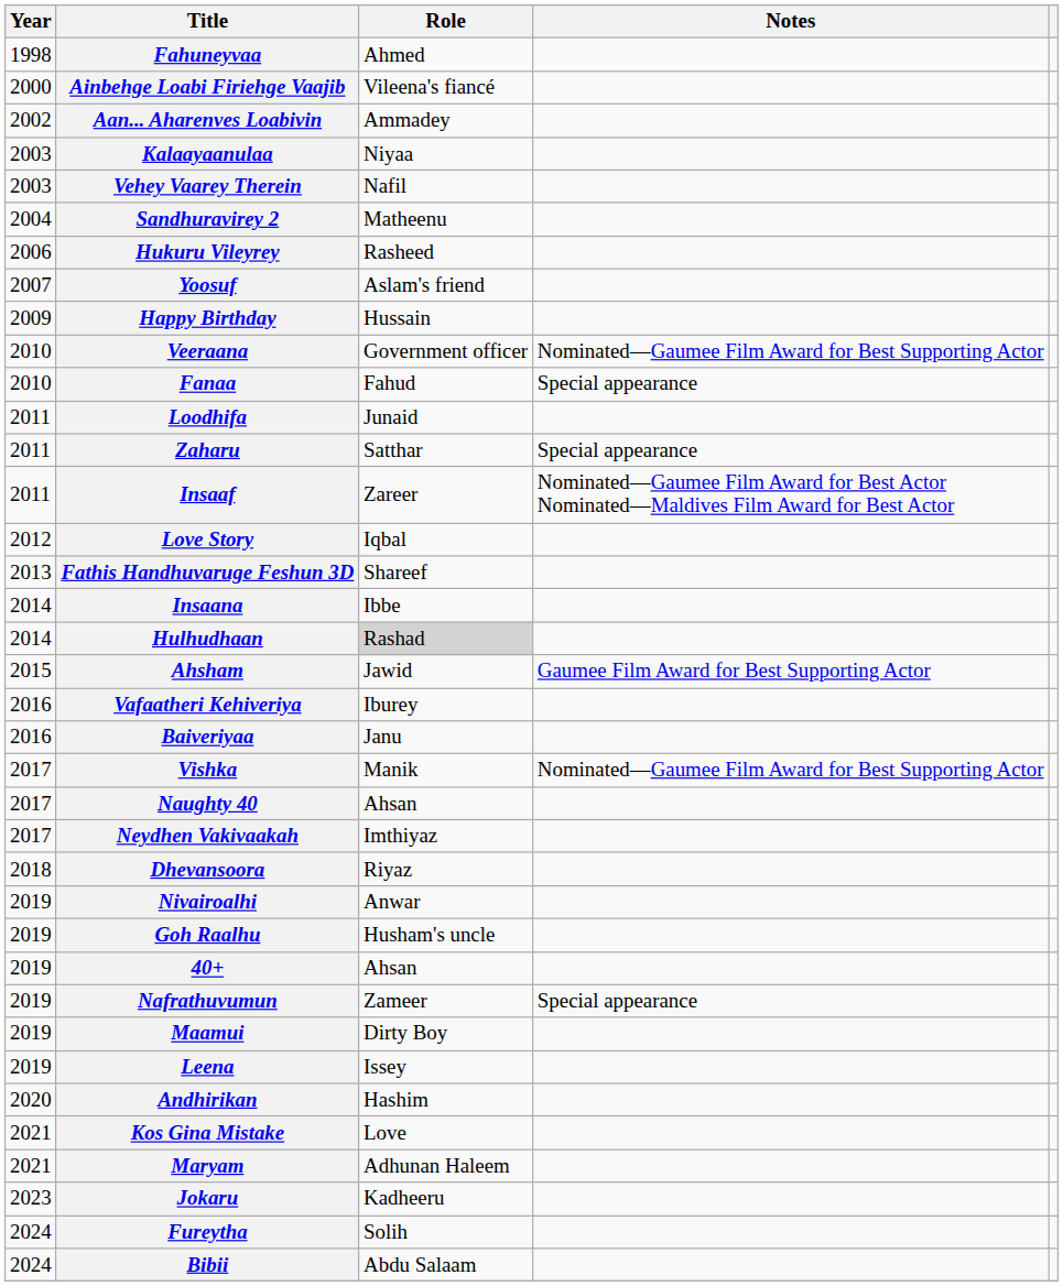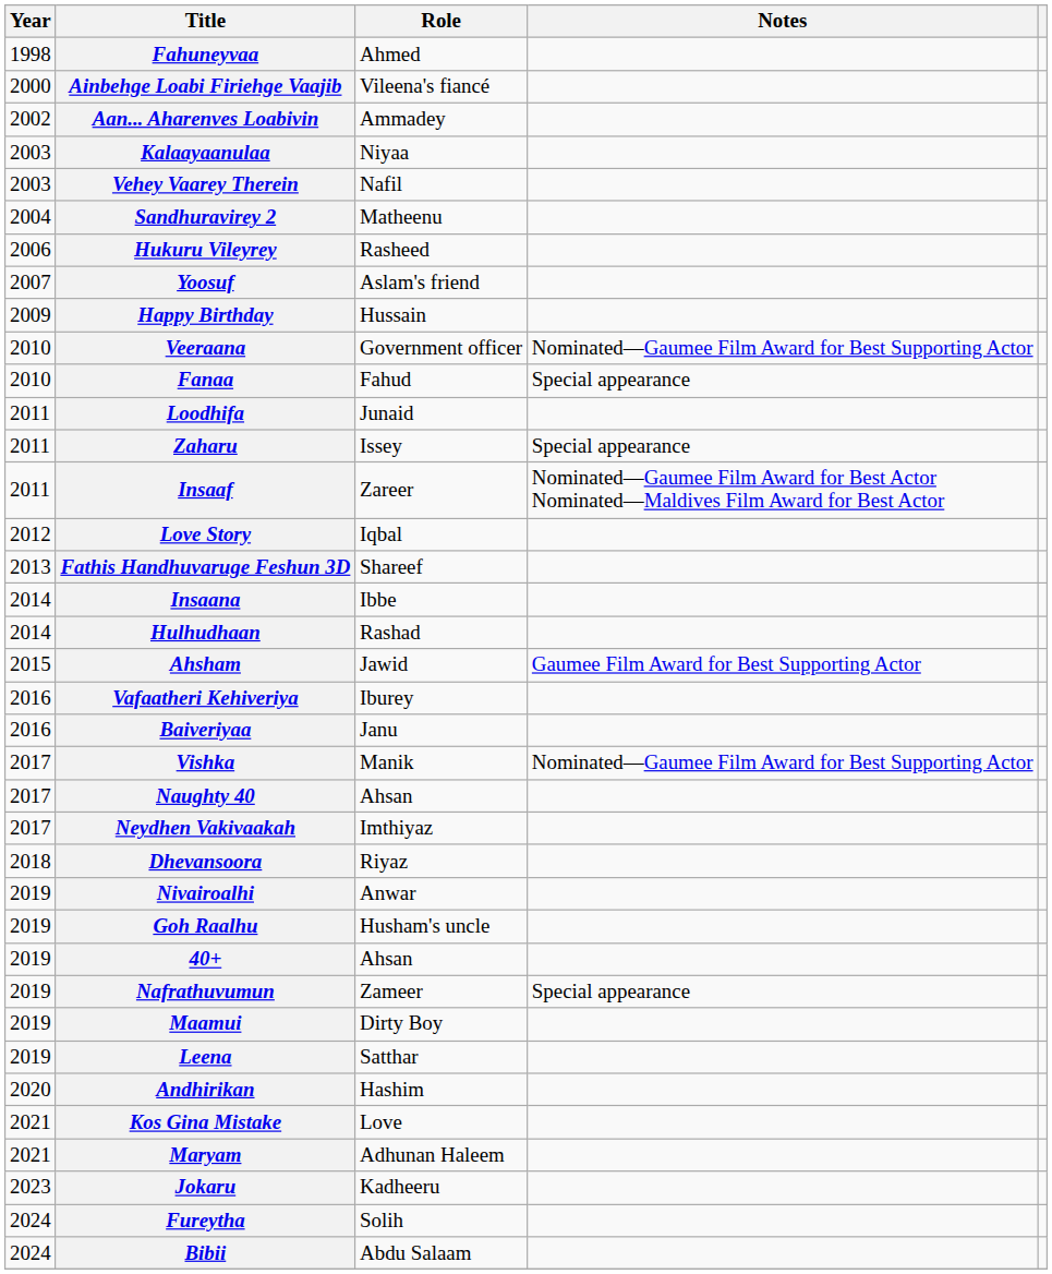 <table class="wikitable sortable plainrowheaders">
 <tr style="background:#ccc; text-align:center;">
 <th scope="col">Year</th>
 <th scope="col">Title</th>
 <th scope="col">Role</th>
 <th scope="col">Notes</th>
 <th scope="col" class="unsortable"></th>
 </tr>
 <tr>
 <td>1998</td>
 <th scope="row"><em><a href='#'>Fahuneyvaa</a></em></th>
 <td>Ahmed</td>
 <td></td>
 <td style="text-align: center;"></td>
 </tr>
 <tr>
 <td>2000</td>
 <th scope="row"><em><a href='#'>Ainbehge Loabi Firiehge Vaajib</a></em></th>
 <td>Vileena's fiancé</td>
 <td></td>
 <td style="text-align: center;"></td>
 </tr>
 <tr>
 <td>2002</td>
 <th scope="row"><em><a href='#'>Aan... Aharenves Loabivin</a></em></th>
 <td>Ammadey</td>
 <td></td>
 <td style="text-align: center;"></td>
 </tr>
 <tr>
 <td>2003</td>
 <th scope="row"><em><a href='#'>Kalaayaanulaa</a></em></th>
 <td>Niyaa</td>
 <td></td>
 <td style="text-align: center;"></td>
 </tr>
 <tr>
 <td>2003</td>
 <th scope="row"><em><a href='#'>Vehey Vaarey Therein</a></em></th>
 <td>Nafil</td>
 <td></td>
 <td style="text-align: center;"></td>
 </tr>
 <tr>
 <td>2004</td>
 <th scope="row"><em><a href='#'>Sandhuravirey 2</a></em></th>
 <td>Matheenu</td>
 <td></td>
 <td style="text-align: center;"></td>
 </tr>
 <tr>
 <td>2006</td>
 <th scope="row"><em><a href='#'>Hukuru Vileyrey</a></em></th>
 <td>Rasheed</td>
 <td></td>
 <td style="text-align: center;"></td>
 </tr>
 <tr>
 <td>2007</td>
 <th scope="row"><em><a href='#'>Yoosuf</a></em></th>
 <td>Aslam's friend</td>
 <td></td>
 <td style="text-align: center;"></td>
 </tr>
 <tr>
 <td>2009</td>
 <th scope="row"><em><a href='#'>Happy Birthday</a></em></th>
 <td>Hussain</td>
 <td></td>
 <td style="text-align: center;"></td>
 </tr>
 <tr>
 <td>2010</td>
 <th scope="row"><em><a href='#'>Veeraana</a></em></th>
 <td>Government officer</td>
 <td>Nominated—<a href='#'>Gaumee Film Award for Best Supporting Actor</a></td>
 <td style="text-align: center;"></td>
 </tr>
 <tr>
 <td>2010</td>
 <th scope="row"><a href='#'><em>Fanaa</em></a></th>
 <td>Fahud</td>
 <td>Special appearance</td>
 <td style="text-align: center;"></td>
 </tr>
 <tr>
 <td>2011</td>
 <th scope="row"><em><a href='#'>Loodhifa</a></em></th>
 <td>Junaid</td>
 <td></td>
 <td style="text-align: center;"></td>
 </tr>
 <tr>
 <td>2011</td>
 <th scope="row"><em><a href='#'>Zaharu</a></em></th>
-<td>Satthar</td>
+<td>Issey</td>
 <td>Special appearance</td>
 <td style="text-align: center;"></td>
 </tr>
 <tr>
 <td>2011</td>
 <th scope="row"><em><a href='#'>Insaaf</a></em></th>
 <td>Zareer</td>
 <td>Nominated—<a href='#'>Gaumee Film Award for Best Actor</a><br>Nominated—<a href='#'>Maldives Film Award for Best Actor</a></td>
 <td style="text-align: center;"><br></td>
 </tr>
 <tr>
 <td>2012</td>
 <th scope="row"><em><a href='#'>Love Story</a></em></th>
 <td>Iqbal</td>
 <td></td>
 <td style="text-align: center;"></td>
 </tr>
 <tr>
 <td>2013</td>
 <th scope="row"><em><a href='#'>Fathis Handhuvaruge Feshun 3D</a></em></th>
 <td>Shareef</td>
 <td></td>
 <td style="text-align: center;"></td>
 </tr>
 <tr>
 <td>2014</td>
 <th scope="row"><em><a href='#'>Insaana</a></em></th>
 <td>Ibbe</td>
 <td></td>
 <td style="text-align: center;"></td>
 </tr>
 <tr>
 <td>2014</td>
 <th scope="row"><em><a href='#'>Hulhudhaan</a></em></th>
-<td style="background: lightgrey;">Rashad</td>
+<td>Rashad</td>
 <td></td>
 <td style="text-align: center;"></td>
 </tr>
 <tr>
 <td>2015</td>
 <th scope="row"><em><a href='#'>Ahsham</a></em></th>
 <td>Jawid</td>
 <td><a href='#'>Gaumee Film Award for Best Supporting Actor</a></td>
 <td style="text-align: center;"></td>
 </tr>
 <tr>
 <td>2016</td>
 <th scope="row"><em><a href='#'>Vafaatheri Kehiveriya</a></em></th>
 <td>Iburey</td>
 <td></td>
 <td style="text-align: center;"></td>
 </tr>
 <tr>
 <td>2016</td>
 <th scope="row"><em><a href='#'>Baiveriyaa</a></em></th>
 <td>Janu</td>
 <td></td>
 <td style="text-align: center;"></td>
 </tr>
 <tr>
 <td>2017</td>
 <th scope="row"><em><a href='#'>Vishka</a></em></th>
 <td>Manik</td>
 <td>Nominated—<a href='#'>Gaumee Film Award for Best Supporting Actor</a></td>
 <td style="text-align: center;"></td>
 </tr>
 <tr>
 <td>2017</td>
 <th scope="row"><em><a href='#'>Naughty 40</a></em></th>
 <td>Ahsan</td>
 <td></td>
 <td style="text-align: center;"></td>
 </tr>
 <tr>
 <td>2017</td>
 <th scope="row"><em><a href='#'>Neydhen Vakivaakah</a></em></th>
 <td>Imthiyaz</td>
 <td></td>
 <td style="text-align: center;"></td>
 </tr>
 <tr>
 <td>2018</td>
 <th scope="row"><em><a href='#'>Dhevansoora</a></em></th>
 <td>Riyaz</td>
 <td></td>
 <td style="text-align: center;"></td>
 </tr>
 <tr>
 <td>2019</td>
 <th scope="row"><em><a href='#'>Nivairoalhi</a></em></th>
 <td>Anwar</td>
 <td></td>
 <td style="text-align: center;"></td>
 </tr>
 <tr>
 <td>2019</td>
 <th scope="row"><em><a href='#'>Goh Raalhu</a></em></th>
 <td>Husham's uncle</td>
 <td></td>
 <td style="text-align: center;"></td>
 </tr>
 <tr>
 <td>2019</td>
 <th scope="row"><em><a href='#'>40+</a></em></th>
 <td>Ahsan</td>
 <td></td>
 <td style="text-align: center;"></td>
 </tr>
 <tr>
 <td>2019</td>
 <th scope="row"><em><a href='#'>Nafrathuvumun</a></em></th>
 <td>Zameer</td>
 <td>Special appearance</td>
 <td style="text-align: center;"></td>
 </tr>
 <tr>
 <td>2019</td>
 <th scope="row"><em><a href='#'>Maamui</a></em></th>
 <td>Dirty Boy</td>
 <td></td>
 <td style="text-align: center;"></td>
 </tr>
 <tr>
 <td>2019</td>
 <th scope="row"><em><a href='#'>Leena</a></em></th>
-<td>Issey</td>
+<td>Satthar</td>
 <td></td>
 <td style="text-align: center;"></td>
 </tr>
 <tr>
 <td>2020</td>
 <th scope="row"><em><a href='#'>Andhirikan</a></em></th>
 <td>Hashim</td>
 <td></td>
 <td style="text-align: center;"></td>
 </tr>
 <tr>
 <td>2021</td>
 <th scope="row"><em><a href='#'>Kos Gina Mistake</a></em></th>
 <td>Love</td>
 <td></td>
 <td style="text-align:center;"></td>
 </tr>
 <tr>
 <td>2021</td>
 <th scope="row"><em><a href='#'>Maryam</a></em></th>
 <td>Adhunan Haleem</td>
 <td></td>
 <td style="text-align:center;"></td>
 </tr>
 <tr>
 <td>2023</td>
 <th scope="row"><em><a href='#'>Jokaru</a></em></th>
 <td>Kadheeru</td>
 <td></td>
 <td style="text-align:center;"></td>
 </tr>
 <tr>
 <td>2024</td>
 <th scope="row"><em><a href='#'>Fureytha</a></em></th>
 <td>Solih</td>
 <td></td>
 <td style="text-align:center;"></td>
 </tr>
 <tr>
 <td>2024</td>
 <th scope="row"><em><a href='#'>Bibii</a></em></th>
 <td>Abdu Salaam</td>
 <td></td>
 <td style="text-align:center;"></td>
 </tr>
 <tr>
 </tr>
 </table>
